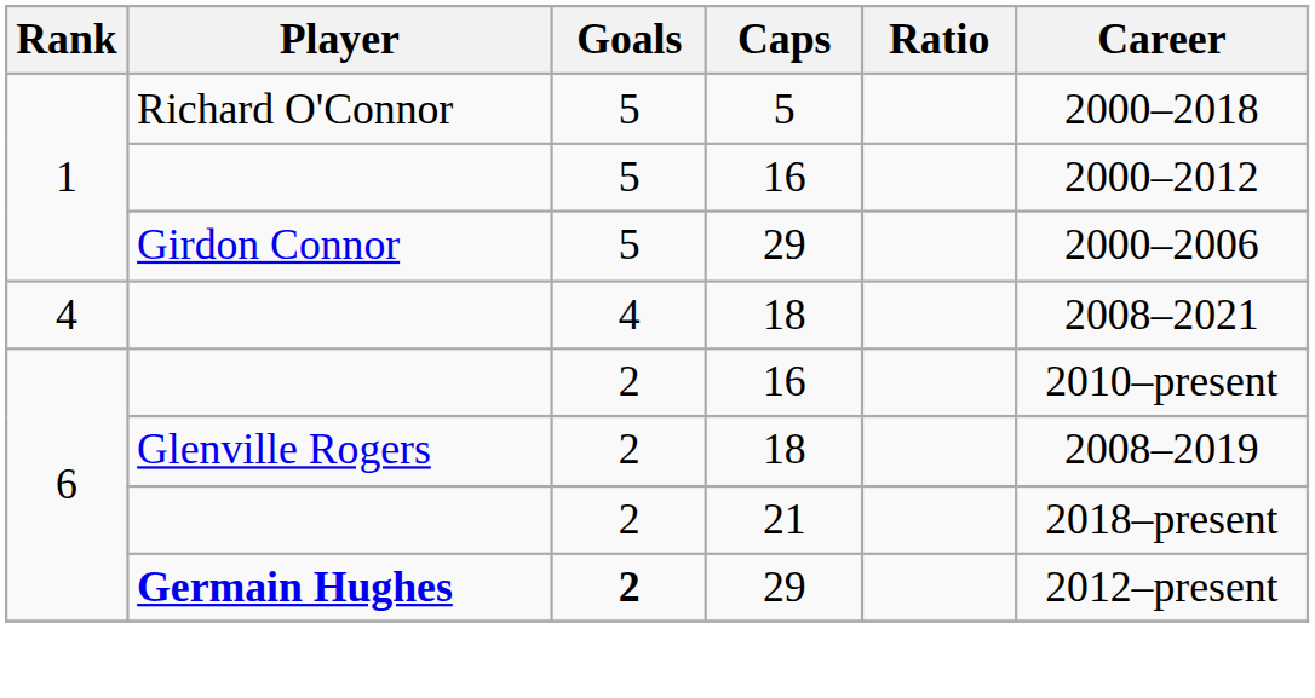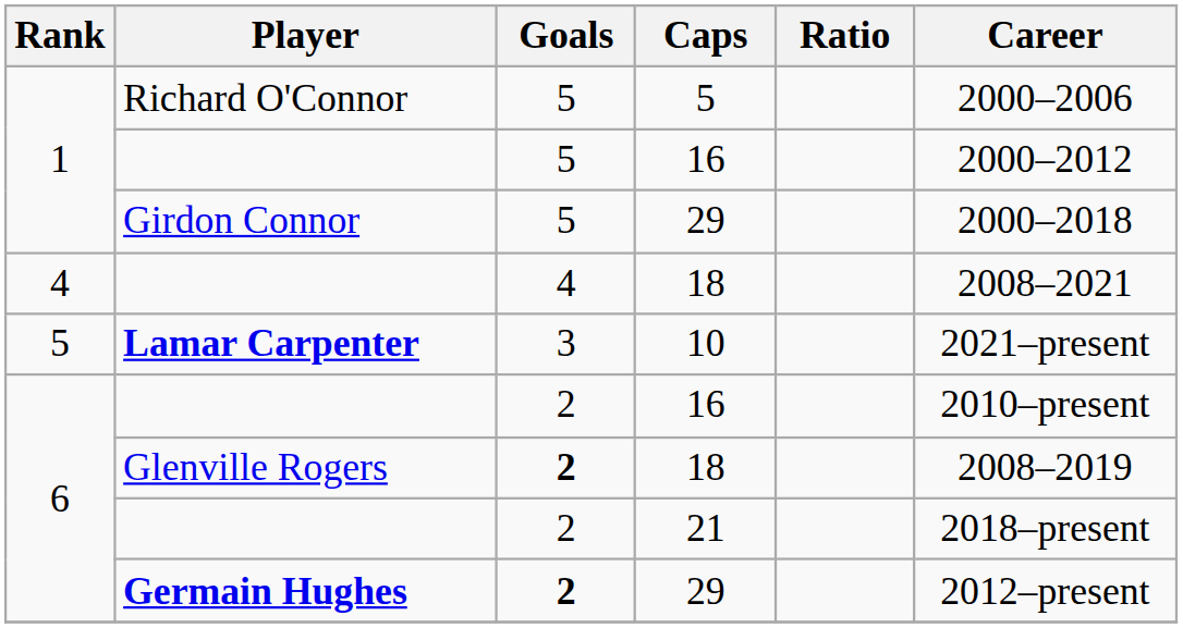 <table class="wikitable sortable" style="text-align:center;">
 <tr>
 <th width=30px>Rank</th>
 <th style="width:150px;">Player</th>
 <th width=50px>Goals</th>
 <th width=50px>Caps</th>
 <th width=50px>Ratio</th>
 <th style="width:100px;">Career</th>
 </tr>
 <tr>
 <td rowspan=3>1</td>
 <td style="text-align: left;">Richard O'Connor</td>
 <td>5</td>
 <td>5</td>
 <td></td>
-<td>2000–2018</td>
+<td>2000–2006</td>
 </tr>
 <tr>
 <td style="text-align: left;"></td>
 <td>5</td>
 <td>16</td>
 <td></td>
 <td>2000–2012</td>
 </tr>
 <tr>
 <td style="text-align: left;"><a href='#'>Girdon Connor</a></td>
 <td>5</td>
 <td>29</td>
 <td></td>
-<td>2000–2006</td>
+<td>2000–2018</td>
 </tr>
 <tr>
 <td>4</td>
 <td style="text-align: left;"></td>
 <td>4</td>
 <td>18</td>
 <td></td>
 <td>2008–2021</td>
+</tr>
+<tr>
+<td>5</td>
+<td style="text-align: left;"><strong><a href='#'>Lamar Carpenter</a></strong></td>
+<td>3</td>
+<td>10</td>
+<td></td>
+<td>2021–present</td>
 </tr>
 <tr>
 <td rowspan=4>6</td>
 <td style="text-align: left;"><strong></strong></td>
 <td>2</td>
 <td>16</td>
 <td></td>
 <td>2010–present</td>
 </tr>
 <tr>
 <td style="text-align: left;"><a href='#'>Glenville Rogers</a></td>
-<td>2</td>
+<td><strong>2</strong></td>
 <td>18</td>
 <td></td>
 <td>2008–2019</td>
 </tr>
 <tr>
 <td style="text-align: left;"><strong></strong></td>
 <td>2</td>
 <td>21</td>
 <td></td>
 <td>2018–present</td>
 </tr>
 <tr>
 <td style="text-align: left;"><strong><a href='#'>Germain Hughes</a></strong></td>
 <td><strong>2</strong></td>
 <td>29</td>
 <td></td>
 <td>2012–present</td>
 </tr>
 <tr>
 </tr>
 </table>
